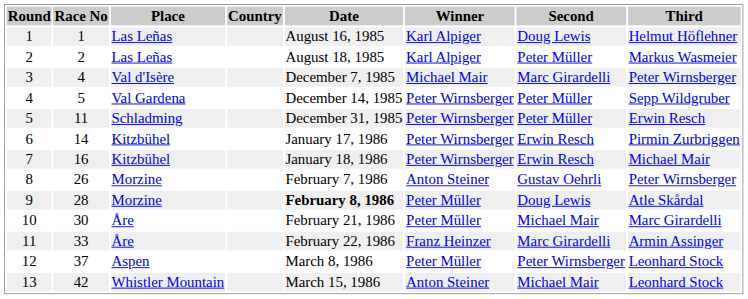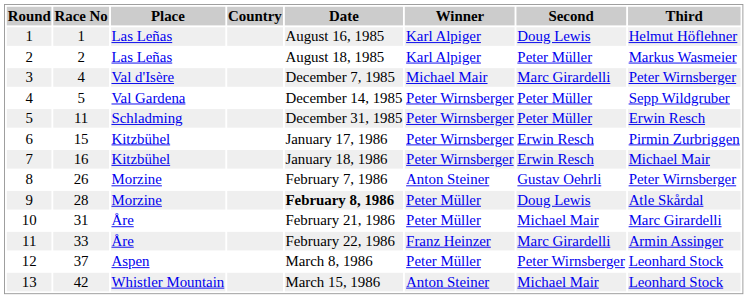 <table border="0" style="border: 1px solid #999; background-color:#FFFFFF; text-align:center">
 <tr align="center" bgcolor="#CCCCCC">
 <th>Round</th>
 <th>Race No</th>
 <th>Place</th>
 <th>Country</th>
 <th>Date</th>
 <th>Winner</th>
 <th>Second</th>
 <th>Third</th>
 </tr>
 <tr bgcolor="#EFEFEF">
 <td>1</td>
 <td>1</td>
 <td align="left"><a href='#'>Las Leñas</a></td>
 <td align="left"></td>
 <td align="left">August 16, 1985</td>
 <td align="left"> <a href='#'>Karl Alpiger</a></td>
 <td align="left"> <a href='#'>Doug Lewis</a></td>
 <td align="left"> <a href='#'>Helmut Höflehner</a></td>
 </tr>
 <tr>
 <td>2</td>
 <td>2</td>
 <td align="left"><a href='#'>Las Leñas</a></td>
 <td align="left"></td>
 <td align="left">August 18, 1985</td>
 <td align="left"> <a href='#'>Karl Alpiger</a></td>
 <td align="left"> <a href='#'>Peter Müller</a></td>
 <td align="left"> <a href='#'>Markus Wasmeier</a></td>
 </tr>
 <tr bgcolor="#EFEFEF">
 <td>3</td>
 <td>4</td>
 <td align="left"><a href='#'>Val d'Isère</a></td>
 <td align="left"></td>
 <td align="left">December 7, 1985</td>
 <td align="left"> <a href='#'>Michael Mair</a></td>
 <td align="left"> <a href='#'>Marc Girardelli</a></td>
 <td align="left"> <a href='#'>Peter Wirnsberger</a></td>
 </tr>
 <tr>
 <td>4</td>
 <td>5</td>
 <td align="left"><a href='#'>Val Gardena</a></td>
 <td align="left"></td>
 <td align="left">December 14, 1985</td>
 <td align="left"> <a href='#'>Peter Wirnsberger</a></td>
 <td align="left"> <a href='#'>Peter Müller</a></td>
 <td align="left"> <a href='#'>Sepp Wildgruber</a></td>
 </tr>
 <tr bgcolor="#EFEFEF">
 <td>5</td>
 <td>11</td>
 <td align="left"><a href='#'>Schladming</a></td>
 <td align="left"></td>
 <td align="left">December 31, 1985</td>
 <td align="left"> <a href='#'>Peter Wirnsberger</a></td>
 <td align="left"> <a href='#'>Peter Müller</a></td>
 <td align="left"> <a href='#'>Erwin Resch</a></td>
 </tr>
 <tr>
 <td>6</td>
-<td>14</td>
+<td>15</td>
 <td align="left"><a href='#'>Kitzbühel</a></td>
 <td align="left"></td>
 <td align="left">January 17, 1986</td>
 <td align="left"> <a href='#'>Peter Wirnsberger</a></td>
 <td align="left"> <a href='#'>Erwin Resch</a></td>
 <td align="left"> <a href='#'>Pirmin Zurbriggen</a></td>
 </tr>
 <tr bgcolor="#EFEFEF">
 <td>7</td>
 <td>16</td>
 <td align="left"><a href='#'>Kitzbühel</a></td>
 <td align="left"></td>
 <td align="left">January 18, 1986</td>
 <td align="left"> <a href='#'>Peter Wirnsberger</a></td>
 <td align="left"> <a href='#'>Erwin Resch</a></td>
 <td align="left"> <a href='#'>Michael Mair</a></td>
 </tr>
 <tr>
 <td>8</td>
 <td>26</td>
 <td align="left"><a href='#'>Morzine</a></td>
 <td align="left"></td>
 <td align="left">February 7, 1986</td>
 <td align="left"> <a href='#'>Anton Steiner</a></td>
 <td align="left"> <a href='#'>Gustav Oehrli</a></td>
 <td align="left"> <a href='#'>Peter Wirnsberger</a></td>
 </tr>
 <tr bgcolor="#EFEFEF">
 <td>9</td>
 <td>28</td>
 <td align="left"><a href='#'>Morzine</a></td>
 <td align="left"></td>
 <td align="left"><strong>February 8, 1986</strong></td>
 <td align="left"> <a href='#'>Peter Müller</a></td>
 <td align="left"> <a href='#'>Doug Lewis</a></td>
 <td align="left"> <a href='#'>Atle Skårdal</a></td>
 </tr>
 <tr>
 <td>10</td>
-<td>30</td>
+<td>31</td>
 <td align="left"><a href='#'>Åre</a></td>
 <td align="left"></td>
 <td align="left">February 21, 1986</td>
 <td align="left"> <a href='#'>Peter Müller</a></td>
 <td align="left"> <a href='#'>Michael Mair</a></td>
 <td align="left"> <a href='#'>Marc Girardelli</a></td>
 </tr>
 <tr bgcolor="#EFEFEF">
 <td>11</td>
 <td>33</td>
 <td align="left"><a href='#'>Åre</a></td>
 <td align="left"></td>
 <td align="left">February 22, 1986</td>
 <td align="left"> <a href='#'>Franz Heinzer</a></td>
 <td align="left"> <a href='#'>Marc Girardelli</a></td>
 <td align="left"> <a href='#'>Armin Assinger</a></td>
 </tr>
 <tr>
 <td>12</td>
 <td>37</td>
 <td align="left"><a href='#'>Aspen</a></td>
 <td align="left"></td>
 <td align="left">March 8, 1986</td>
 <td align="left"> <a href='#'>Peter Müller</a></td>
 <td align="left"> <a href='#'>Peter Wirnsberger</a></td>
 <td align="left"> <a href='#'>Leonhard Stock</a></td>
 </tr>
 <tr bgcolor="#EFEFEF">
 <td>13</td>
 <td>42</td>
 <td align="left"><a href='#'>Whistler Mountain</a></td>
 <td align="left"></td>
 <td align="left">March 15, 1986</td>
 <td align="left"> <a href='#'>Anton Steiner</a></td>
 <td align="left"> <a href='#'>Michael Mair</a></td>
 <td align="left"> <a href='#'>Leonhard Stock</a></td>
 </tr>
 </table>
